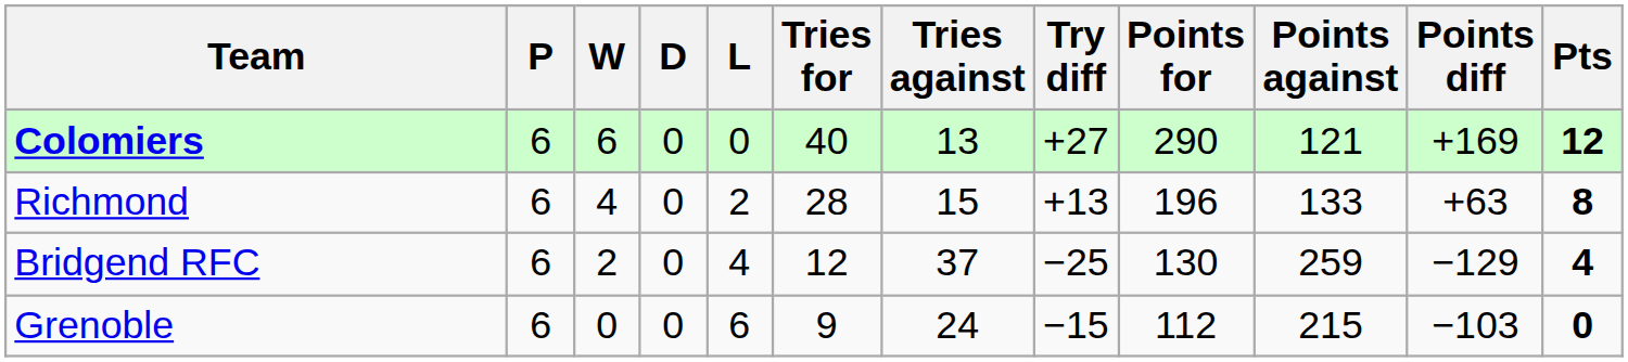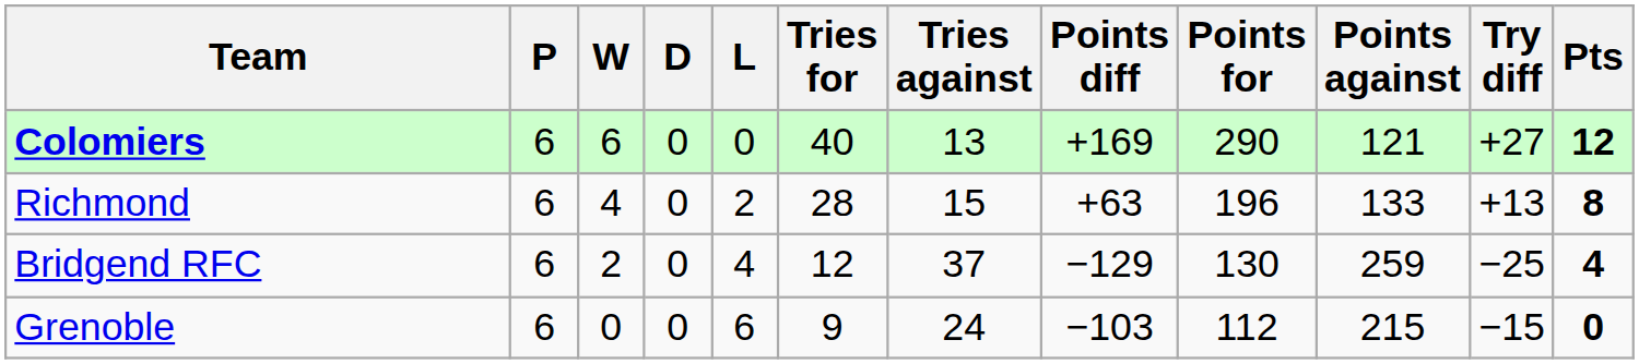 <table class="wikitable" style="text-align: center;">
 <tr>
 <th width="200">Team</th>
 <th width="20">P</th>
 <th width="20">W</th>
 <th width="20">D</th>
 <th width="20">L</th>
 <th width="20">Tries for</th>
 <th width="20">Tries against</th>
-<th width="20">Try diff</th>
+<th width="25">Points diff</th>
 <th width="20">Points for</th>
 <th width="20">Points against</th>
-<th width="25">Points diff</th>
+<th width="20">Try diff</th>
 <th width="20">Pts</th>
 </tr>
 <tr bgcolor="#ccffcc">
 <td align="left"> <strong><a href='#'>Colomiers</a></strong></td>
 <td>6</td>
 <td>6</td>
 <td>0</td>
 <td>0</td>
 <td>40</td>
 <td>13</td>
-<td>+27</td>
+<td>+169</td>
 <td>290</td>
 <td>121</td>
-<td>+169</td>
+<td>+27</td>
 <td><strong>12</strong></td>
 </tr>
 <tr>
 <td align="left">  <a href='#'>Richmond</a></td>
 <td>6</td>
 <td>4</td>
 <td>0</td>
 <td>2</td>
 <td>28</td>
 <td>15</td>
-<td>+13</td>
+<td>+63</td>
 <td>196</td>
 <td>133</td>
-<td>+63</td>
+<td>+13</td>
 <td><strong>8</strong></td>
 </tr>
 <tr>
 <td align="left"> <a href='#'>Bridgend RFC</a></td>
 <td>6</td>
 <td>2</td>
 <td>0</td>
 <td>4</td>
 <td>12</td>
 <td>37</td>
-<td>−25</td>
+<td>−129</td>
 <td>130</td>
 <td>259</td>
-<td>−129</td>
+<td>−25</td>
 <td><strong>4</strong></td>
 </tr>
 <tr>
 <td align="left"> <a href='#'>Grenoble</a></td>
 <td>6</td>
 <td>0</td>
 <td>0</td>
 <td>6</td>
 <td>9</td>
 <td>24</td>
-<td>−15</td>
+<td>−103</td>
 <td>112</td>
 <td>215</td>
-<td>−103</td>
+<td>−15</td>
 <td><strong>0</strong></td>
 </tr>
 </table>
